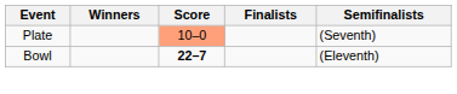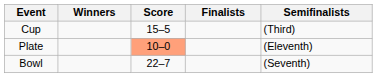 <table class="wikitable" width=550 style="text-align: center">
 <tr>
 <th>Event</th>
 <th>Winners</th>
 <th>Score</th>
 <th>Finalists</th>
 <th>Semifinalists</th>
 </tr>
 <tr>
+<td>Cup</td>
+<td align=left></td>
+<td>15–5</td>
+<td align=left></td>
+<td align=left> (Third)<br></td>
+</tr>
+<tr>
 <td>Plate</td>
 <td align=left></td>
 <td style="background: lightsalmon;">10–0</td>
 <td align=left></td>
-<td align=left> (Seventh)<br></td>
+<td align=left> (Eleventh)<br></td>
 </tr>
 <tr>
 <td>Bowl</td>
 <td align=left></td>
-<td><strong>22–7</strong></td>
+<td>22–7</td>
 <td align=left></td>
-<td align=left> (Eleventh)<br></td>
+<td align=left> (Seventh)<br></td>
 </tr>
 </table>
